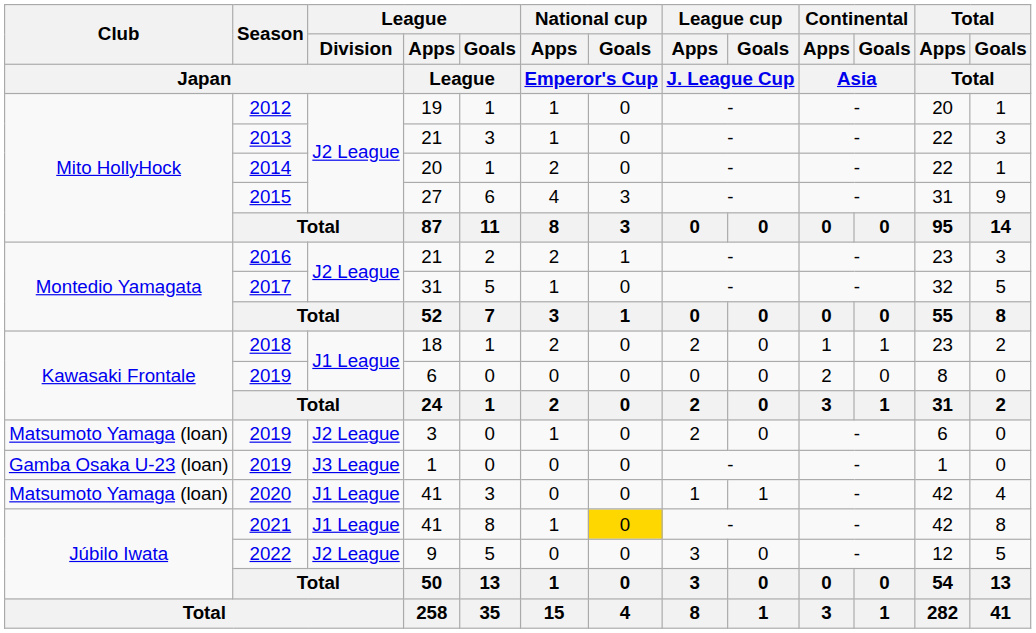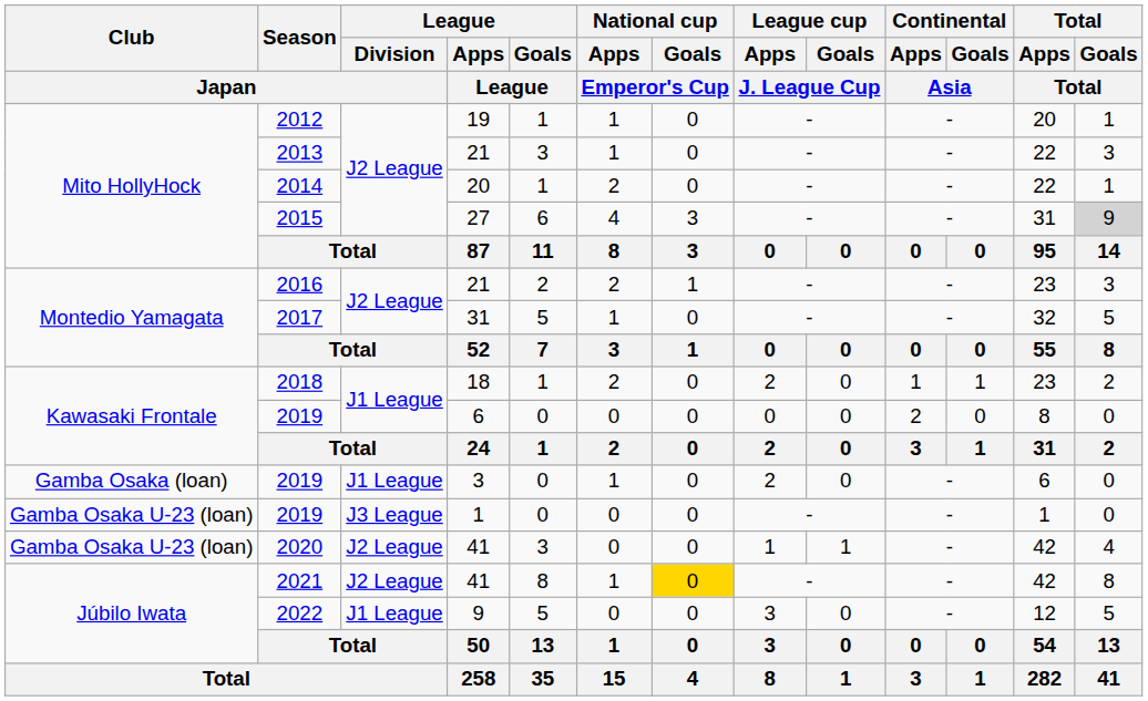 <table class="wikitable" style="text-align:center;">
 <tr>
 <th rowspan=2>Club</th>
 <th rowspan=2>Season</th>
 <th colspan=3>League</th>
 <th colspan=2>National cup</th>
 <th colspan=2>League cup</th>
 <th colspan=2>Continental</th>
 <th colspan=2>Total</th>
 </tr>
 <tr>
 <th>Division</th>
 <th>Apps</th>
 <th>Goals</th>
 <th>Apps</th>
 <th>Goals</th>
 <th>Apps</th>
 <th>Goals</th>
 <th>Apps</th>
 <th>Goals</th>
 <th>Apps</th>
 <th>Goals</th>
 </tr>
 <tr>
 <th colspan=3>Japan</th>
 <th colspan=2>League</th>
 <th colspan=2><a href='#'>Emperor's Cup</a></th>
 <th colspan=2><a href='#'>J. League Cup</a></th>
 <th colspan=2><a href='#'>Asia</a></th>
 <th colspan=2>Total</th>
 </tr>
 <tr>
 <td rowspan="5"><a href='#'>Mito HollyHock</a></td>
 <td><a href='#'>2012</a></td>
 <td rowspan="4"><a href='#'>J2 League</a></td>
 <td>19</td>
 <td>1</td>
 <td>1</td>
 <td>0</td>
 <td colspan="2">-</td>
 <td colspan="2">-</td>
 <td>20</td>
 <td>1</td>
 </tr>
 <tr>
 <td><a href='#'>2013</a></td>
 <td>21</td>
 <td>3</td>
 <td>1</td>
 <td>0</td>
 <td colspan="2">-</td>
 <td colspan="2">-</td>
 <td>22</td>
 <td>3</td>
 </tr>
 <tr>
 <td><a href='#'>2014</a></td>
 <td>20</td>
 <td>1</td>
 <td>2</td>
 <td>0</td>
 <td colspan="2">-</td>
 <td colspan="2">-</td>
 <td>22</td>
 <td>1</td>
 </tr>
 <tr>
 <td><a href='#'>2015</a></td>
 <td>27</td>
 <td>6</td>
 <td>4</td>
 <td>3</td>
 <td colspan="2">-</td>
 <td colspan="2">-</td>
 <td>31</td>
-<td>9</td>
+<td style="background: lightgrey;">9</td>
 </tr>
 <tr>
 <th colspan="2">Total</th>
 <th>87</th>
 <th>11</th>
 <th>8</th>
 <th>3</th>
 <th>0</th>
 <th>0</th>
 <th>0</th>
 <th>0</th>
 <th>95</th>
 <th>14</th>
 </tr>
 <tr>
 <td rowspan="3"><a href='#'>Montedio Yamagata</a></td>
 <td><a href='#'>2016</a></td>
 <td rowspan="2"><a href='#'>J2 League</a></td>
 <td>21</td>
 <td>2</td>
 <td>2</td>
 <td>1</td>
 <td colspan="2">-</td>
 <td colspan="2">-</td>
 <td>23</td>
 <td>3</td>
 </tr>
 <tr>
 <td><a href='#'>2017</a></td>
 <td>31</td>
 <td>5</td>
 <td>1</td>
 <td>0</td>
 <td colspan="2">-</td>
 <td colspan="2">-</td>
 <td>32</td>
 <td>5</td>
 </tr>
 <tr>
 <th colspan="2">Total</th>
 <th>52</th>
 <th>7</th>
 <th>3</th>
 <th>1</th>
 <th>0</th>
 <th>0</th>
 <th>0</th>
 <th>0</th>
 <th>55</th>
 <th>8</th>
 </tr>
 <tr>
 <td rowspan="3"><a href='#'>Kawasaki Frontale</a></td>
 <td><a href='#'>2018</a></td>
 <td rowspan="2"><a href='#'>J1 League</a></td>
 <td>18</td>
 <td>1</td>
 <td>2</td>
 <td>0</td>
 <td>2</td>
 <td>0</td>
 <td>1</td>
 <td>1</td>
 <td>23</td>
 <td>2</td>
 </tr>
 <tr>
 <td><a href='#'>2019</a></td>
 <td>6</td>
 <td>0</td>
 <td>0</td>
 <td>0</td>
 <td>0</td>
 <td>0</td>
 <td>2</td>
 <td>0</td>
 <td>8</td>
 <td>0</td>
 </tr>
 <tr>
 <th colspan="2">Total</th>
 <th>24</th>
 <th>1</th>
 <th>2</th>
 <th>0</th>
 <th>2</th>
 <th>0</th>
 <th>3</th>
 <th>1</th>
 <th>31</th>
 <th>2</th>
 </tr>
 <tr>
-<td><a href='#'>Matsumoto Yamaga</a> (loan)</td>
+<td><a href='#'>Gamba Osaka</a> (loan)</td>
 <td><a href='#'>2019</a></td>
-<td><a href='#'>J2 League</a></td>
+<td><a href='#'>J1 League</a></td>
 <td>3</td>
 <td>0</td>
 <td>1</td>
 <td>0</td>
 <td>2</td>
 <td>0</td>
 <td colspan="2">-</td>
 <td>6</td>
 <td>0</td>
 </tr>
 <tr>
 <td><a href='#'>Gamba Osaka U-23</a> (loan)</td>
 <td><a href='#'>2019</a></td>
 <td><a href='#'>J3 League</a></td>
 <td>1</td>
 <td>0</td>
 <td>0</td>
 <td>0</td>
 <td colspan="2">-</td>
 <td colspan="2">-</td>
 <td>1</td>
 <td>0</td>
 </tr>
 <tr>
-<td><a href='#'>Matsumoto Yamaga</a> (loan)</td>
+<td><a href='#'>Gamba Osaka U-23</a> (loan)</td>
 <td><a href='#'>2020</a></td>
-<td><a href='#'>J1 League</a></td>
+<td><a href='#'>J2 League</a></td>
 <td>41</td>
 <td>3</td>
 <td>0</td>
 <td>0</td>
 <td>1</td>
 <td>1</td>
 <td colspan="2">-</td>
 <td>42</td>
 <td>4</td>
 </tr>
 <tr>
 <td rowspan="3"><a href='#'>Júbilo Iwata</a></td>
 <td><a href='#'>2021</a></td>
-<td><a href='#'>J1 League</a></td>
+<td><a href='#'>J2 League</a></td>
 <td>41</td>
 <td>8</td>
 <td>1</td>
 <td style="background: gold;">0</td>
 <td colspan="2">-</td>
 <td colspan="2">-</td>
 <td>42</td>
 <td>8</td>
 </tr>
 <tr>
 <td><a href='#'>2022</a></td>
-<td><a href='#'>J2 League</a></td>
+<td><a href='#'>J1 League</a></td>
 <td>9</td>
 <td>5</td>
 <td>0</td>
 <td>0</td>
 <td>3</td>
 <td>0</td>
 <td colspan="2">-</td>
 <td>12</td>
 <td>5</td>
 </tr>
 <tr>
 <th colspan="2">Total</th>
 <th>50</th>
 <th>13</th>
 <th>1</th>
 <th>0</th>
 <th>3</th>
 <th>0</th>
 <th>0</th>
 <th>0</th>
 <th>54</th>
 <th>13</th>
 </tr>
 <tr>
 <th colspan=3>Total</th>
 <th>258</th>
 <th>35</th>
 <th>15</th>
 <th>4</th>
 <th>8</th>
 <th>1</th>
 <th>3</th>
 <th>1</th>
 <th>282</th>
 <th>41</th>
 </tr>
 </table>
